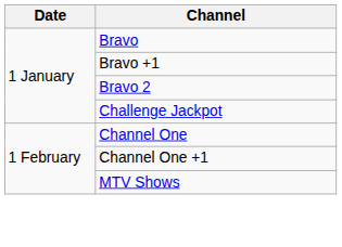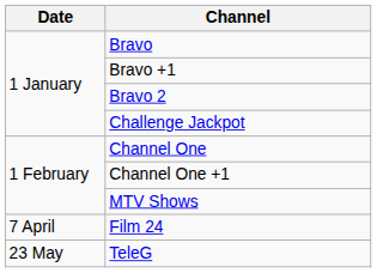 <table class="wikitable">
 <tr>
 <th width=90>Date</th>
 <th width=250>Channel</th>
 </tr>
 <tr>
 <td rowspan=4>1 January</td>
 <td><a href='#'>Bravo</a></td>
 </tr>
 <tr>
 <td>Bravo +1</td>
 </tr>
 <tr>
 <td><a href='#'>Bravo 2</a></td>
 </tr>
 <tr>
 <td><a href='#'>Challenge Jackpot</a></td>
 </tr>
 <tr>
 <td rowspan=3>1 February</td>
 <td><a href='#'>Channel One</a></td>
 </tr>
 <tr>
 <td>Channel One +1</td>
 </tr>
 <tr>
 <td><a href='#'>MTV Shows</a></td>
 </tr>
+<tr>
+<td>7 April</td>
+<td><a href='#'>Film 24</a></td>
+</tr>
+<tr>
+<td>23 May</td>
+<td><a href='#'>TeleG</a></td>
+</tr>
 </table>
